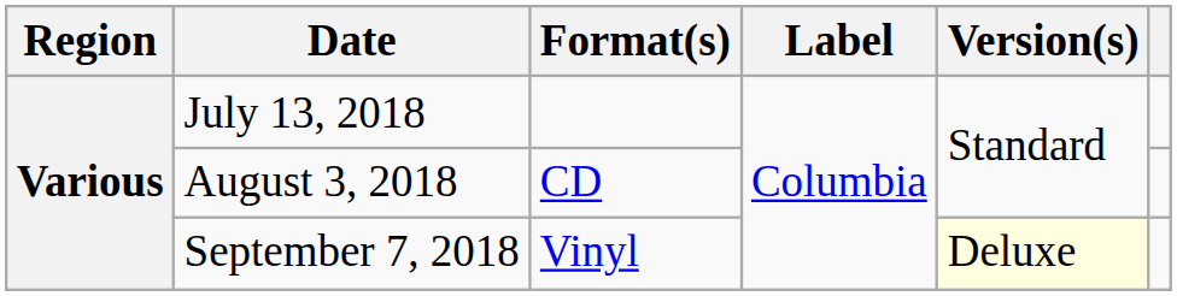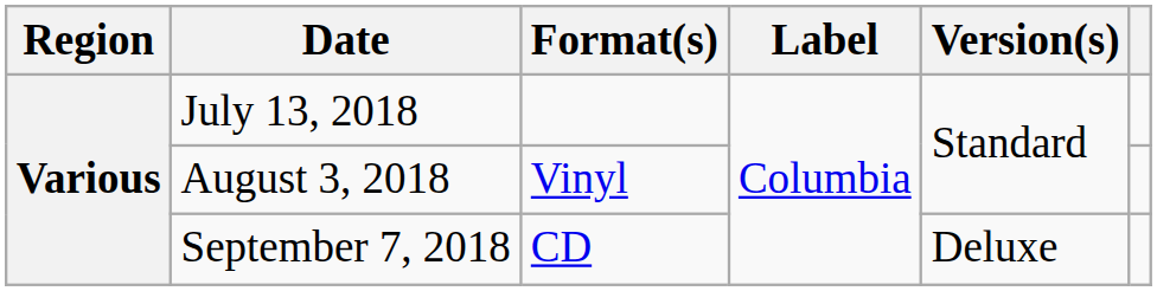 <table class="wikitable plainrowheaders">
 <tr>
 <th scope="col">Region</th>
 <th scope="col">Date</th>
 <th scope="col">Format(s)</th>
 <th scope="col">Label</th>
 <th scope="col">Version(s)</th>
 <th scope="col"></th>
 </tr>
 <tr>
 <th rowspan="3" scope="row">Various</th>
 <td>July 13, 2018</td>
 <td></td>
 <td rowspan="3"><a href='#'>Columbia</a></td>
 <td rowspan="2">Standard</td>
 <td style="text-align:center;"></td>
 </tr>
 <tr>
 <td>August 3, 2018</td>
-<td><a href='#'>CD</a></td>
+<td><a href='#'>Vinyl</a></td>
 <td style="text-align:center;"></td>
 </tr>
 <tr>
 <td>September 7, 2018</td>
-<td><a href='#'>Vinyl</a></td>
-<td style="background: lightyellow;">Deluxe</td>
+<td><a href='#'>CD</a></td>
+<td>Deluxe</td>
 <td style="text-align:center;"></td>
 </tr>
 </table>
